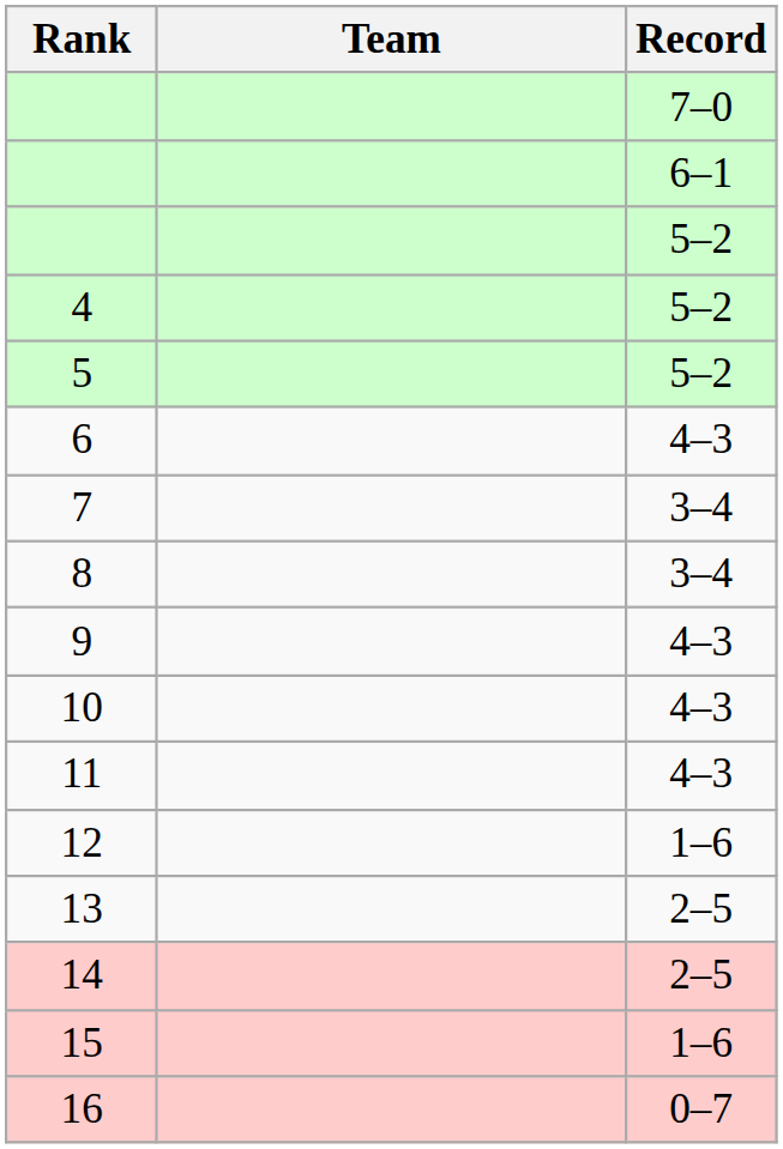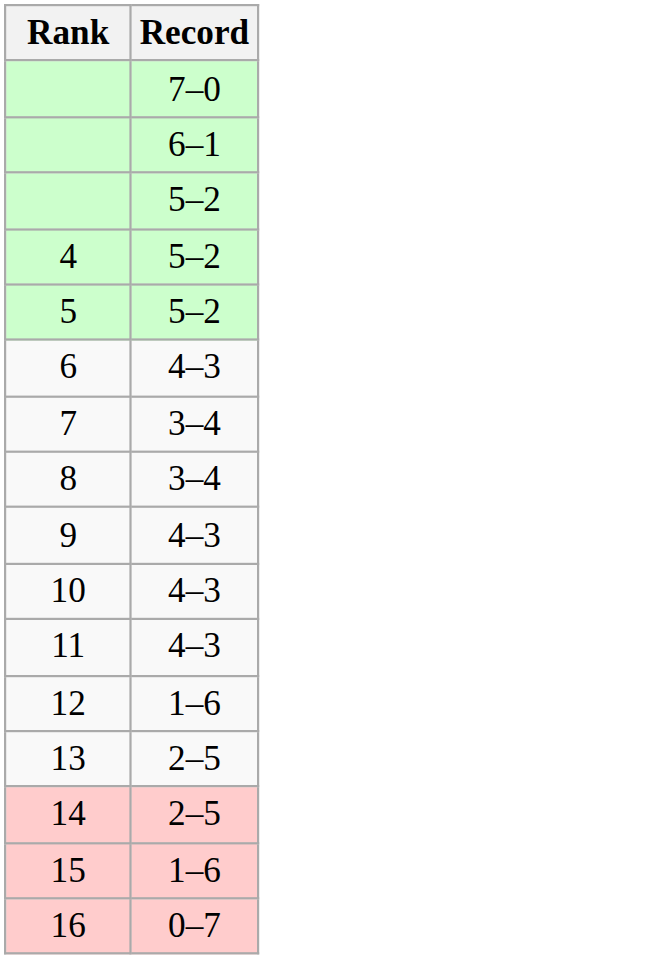 <table class=wikitable style="text-align:center;">
 <tr>
 <th width=50>Rank</th>
-<th width=170>Team</th>
 <th width=50>Record</th>
 </tr>
 <tr bgcolor=#ccffcc>
 <td></td>
-<td align=left></td>
 <td>7–0</td>
 </tr>
 <tr bgcolor=#ccffcc>
 <td></td>
-<td align=left></td>
 <td>6–1</td>
 </tr>
 <tr bgcolor=#ccffcc>
 <td></td>
-<td align=left></td>
 <td>5–2</td>
 </tr>
 <tr bgcolor=#ccffcc>
 <td>4</td>
-<td align=left></td>
 <td>5–2</td>
 </tr>
 <tr bgcolor=#ccffcc>
 <td>5</td>
-<td align=left></td>
 <td>5–2</td>
 </tr>
 <tr>
 <td>6</td>
-<td align=left></td>
 <td>4–3</td>
 </tr>
 <tr>
 <td>7</td>
-<td align=left></td>
 <td>3–4</td>
 </tr>
 <tr>
 <td>8</td>
-<td align=left></td>
 <td>3–4</td>
 </tr>
 <tr>
 <td>9</td>
-<td align=left></td>
 <td>4–3</td>
 </tr>
 <tr>
 <td>10</td>
-<td align=left></td>
 <td>4–3</td>
 </tr>
 <tr>
 <td>11</td>
-<td align=left></td>
 <td>4–3</td>
 </tr>
 <tr>
 <td>12</td>
-<td align=left></td>
 <td>1–6</td>
 </tr>
 <tr>
 <td>13</td>
-<td align=left></td>
 <td>2–5</td>
 </tr>
 <tr bgcolor=#ffcccc>
 <td>14</td>
-<td align=left></td>
 <td>2–5</td>
 </tr>
 <tr bgcolor=#ffcccc>
 <td>15</td>
-<td align=left></td>
 <td>1–6</td>
 </tr>
 <tr bgcolor=#ffcccc>
 <td>16</td>
-<td align=left></td>
 <td>0–7</td>
 </tr>
 </table>
